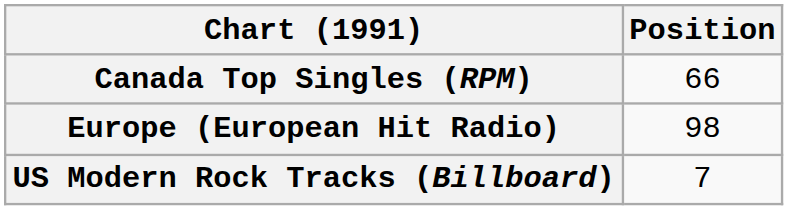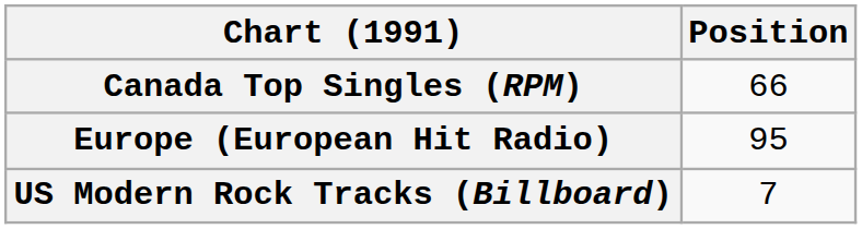 <table class="wikitable sortable plainrowheaders" style="text-align:center">
 <tr>
 <th scope="col">Chart (1991)</th>
 <th scope="col">Position</th>
 </tr>
 <tr>
 <th scope="row">Canada Top Singles (<em>RPM</em>)</th>
 <td>66</td>
 </tr>
 <tr>
 <th scope="row">Europe (European Hit Radio)</th>
-<td>98</td>
+<td>95</td>
 </tr>
 <tr>
 <th scope="row">US Modern Rock Tracks (<em>Billboard</em>)</th>
 <td>7</td>
 </tr>
 </table>
